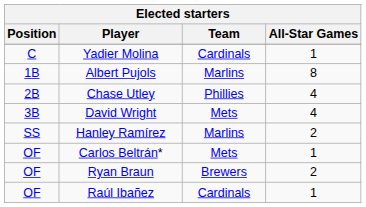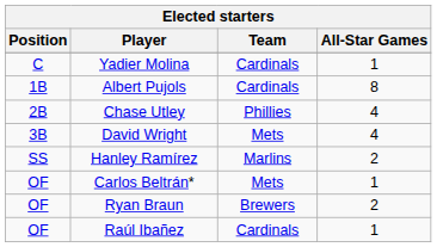 <table class="wikitable" style="text-align:center;">
 <tr>
 <th colspan="4">Elected starters</th>
 </tr>
 <tr>
 <th>Position</th>
 <th style="width:150px;">Player</th>
 <th style="width:100px;">Team</th>
 <th>All-Star Games</th>
 </tr>
 <tr>
 </tr>
 <tr>
 <td><a href='#'>C</a></td>
 <td><a href='#'>Yadier Molina</a></td>
 <td><a href='#'>Cardinals</a></td>
 <td>1</td>
 </tr>
 <tr>
 <td><a href='#'>1B</a></td>
 <td><a href='#'>Albert Pujols</a></td>
-<td><a href='#'>Marlins</a></td>
+<td><a href='#'>Cardinals</a></td>
 <td>8</td>
 </tr>
 <tr>
 <td><a href='#'>2B</a></td>
 <td><a href='#'>Chase Utley</a></td>
 <td><a href='#'>Phillies</a></td>
 <td>4</td>
 </tr>
 <tr>
 <td><a href='#'>3B</a></td>
 <td><a href='#'>David Wright</a></td>
 <td><a href='#'>Mets</a></td>
 <td>4</td>
 </tr>
 <tr>
 <td><a href='#'>SS</a></td>
 <td><a href='#'>Hanley Ramírez</a></td>
 <td><a href='#'>Marlins</a></td>
 <td>2</td>
 </tr>
 <tr>
 <td><a href='#'>OF</a></td>
 <td><a href='#'>Carlos Beltrán</a>*</td>
 <td><a href='#'>Mets</a></td>
 <td>1</td>
 </tr>
 <tr>
 <td><a href='#'>OF</a></td>
 <td><a href='#'>Ryan Braun</a></td>
 <td><a href='#'>Brewers</a></td>
 <td>2</td>
 </tr>
 <tr>
 <td><a href='#'>OF</a></td>
 <td><a href='#'>Raúl Ibañez</a></td>
 <td><a href='#'>Cardinals</a></td>
 <td>1</td>
 </tr>
 </table>
